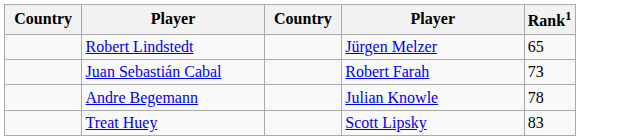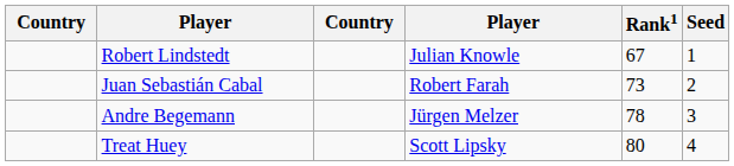 <table class="sortable wikitable">
 <tr>
 <th width="70">Country</th>
 <th width="175">Player</th>
 <th width="70">Country</th>
 <th width="175">Player</th>
 <th>Rank<sup>1</sup></th>
+<th>Seed</th>
 </tr>
 <tr>
 <td></td>
 <td><a href='#'>Robert Lindstedt</a></td>
 <td></td>
-<td><a href='#'>Jürgen Melzer</a></td>
-<td>65</td>
+<td><a href='#'>Julian Knowle</a></td>
+<td>67</td>
+<td>1</td>
 </tr>
 <tr>
 <td></td>
 <td><a href='#'>Juan Sebastián Cabal</a></td>
 <td></td>
 <td><a href='#'>Robert Farah</a></td>
 <td>73</td>
+<td>2</td>
 </tr>
 <tr>
 <td></td>
 <td><a href='#'>Andre Begemann</a></td>
 <td></td>
-<td><a href='#'>Julian Knowle</a></td>
+<td><a href='#'>Jürgen Melzer</a></td>
 <td>78</td>
+<td>3</td>
 </tr>
 <tr>
 <td></td>
 <td><a href='#'>Treat Huey</a></td>
 <td></td>
 <td><a href='#'>Scott Lipsky</a></td>
-<td>83</td>
+<td>80</td>
+<td>4</td>
 </tr>
 </table>
